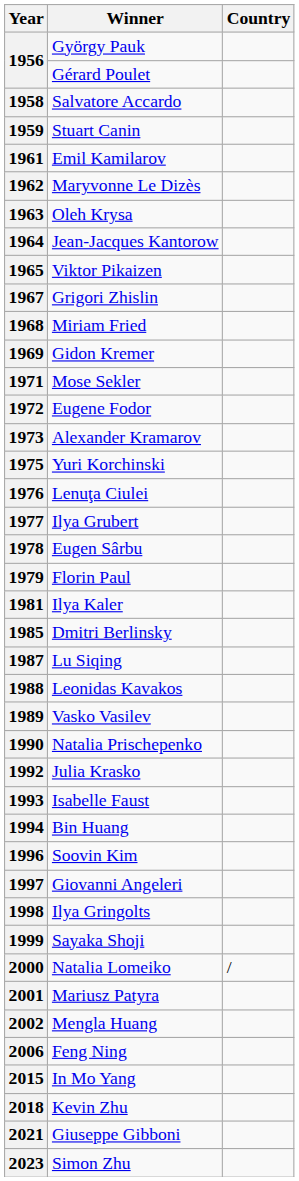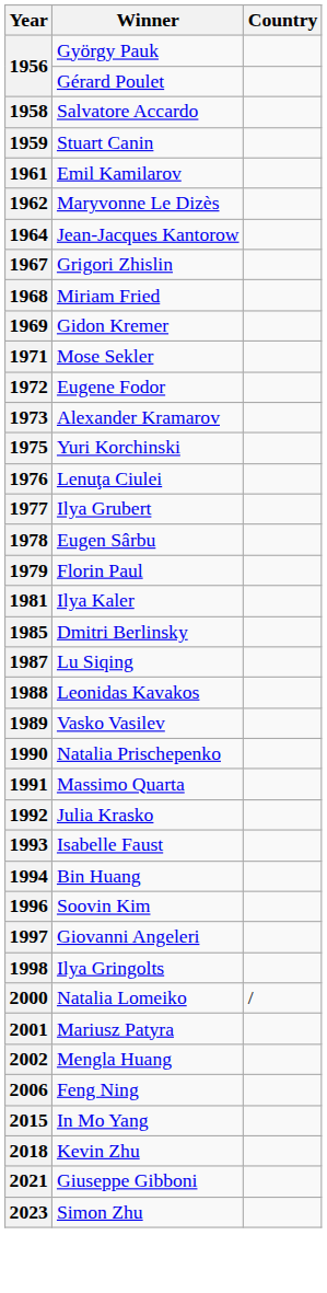 <table class="wikitable">
 <tr>
 <th>Year</th>
 <th>Winner</th>
 <th>Country</th>
 </tr>
 <tr>
 <th rowspan=2>1956</th>
 <td><a href='#'>György Pauk</a></td>
 <td></td>
 </tr>
 <tr>
 <td><a href='#'>Gérard Poulet</a></td>
 <td></td>
 </tr>
 <tr>
 <th>1958</th>
 <td><a href='#'>Salvatore Accardo</a></td>
 <td></td>
 </tr>
 <tr>
 <th>1959</th>
 <td><a href='#'>Stuart Canin</a></td>
 <td></td>
 </tr>
 <tr>
 <th>1961</th>
 <td><a href='#'>Emil Kamilarov</a></td>
 <td></td>
 </tr>
 <tr>
 <th>1962</th>
 <td><a href='#'>Maryvonne Le Dizès</a></td>
 <td></td>
 </tr>
 <tr>
-<th>1963</th>
-<td><a href='#'>Oleh Krysa</a></td>
-<td></td>
-</tr>
-<tr>
 <th>1964</th>
 <td><a href='#'>Jean-Jacques Kantorow</a></td>
-<td></td>
-</tr>
-<tr>
-<th>1965</th>
-<td><a href='#'>Viktor Pikaizen</a></td>
 <td></td>
 </tr>
 <tr>
 <th>1967</th>
 <td><a href='#'>Grigori Zhislin</a></td>
 <td></td>
 </tr>
 <tr>
 <th>1968</th>
 <td><a href='#'>Miriam Fried</a></td>
 <td></td>
 </tr>
 <tr>
 <th>1969</th>
 <td><a href='#'>Gidon Kremer</a></td>
 <td></td>
 </tr>
 <tr>
 <th>1971</th>
 <td><a href='#'>Mose Sekler</a></td>
 <td></td>
 </tr>
 <tr>
 <th>1972</th>
 <td><a href='#'>Eugene Fodor</a></td>
 <td></td>
 </tr>
 <tr>
 <th>1973</th>
 <td><a href='#'>Alexander Kramarov</a></td>
 <td></td>
 </tr>
 <tr>
 <th>1975</th>
 <td><a href='#'>Yuri Korchinski</a></td>
 <td></td>
 </tr>
 <tr>
 <th>1976</th>
 <td><a href='#'>Lenuţa Ciulei</a></td>
 <td></td>
 </tr>
 <tr>
 <th>1977</th>
 <td><a href='#'>Ilya Grubert</a></td>
 <td></td>
 </tr>
 <tr>
 <th>1978</th>
 <td><a href='#'>Eugen Sârbu</a></td>
 <td></td>
 </tr>
 <tr>
 <th>1979</th>
 <td><a href='#'>Florin Paul</a></td>
 <td></td>
 </tr>
 <tr>
 <th>1981</th>
 <td><a href='#'>Ilya Kaler</a></td>
 <td></td>
 </tr>
 <tr>
 <th>1985</th>
 <td><a href='#'>Dmitri Berlinsky</a></td>
 <td></td>
 </tr>
 <tr>
 <th>1987</th>
 <td><a href='#'>Lu Siqing</a></td>
 <td></td>
 </tr>
 <tr>
 <th>1988</th>
 <td><a href='#'>Leonidas Kavakos</a></td>
 <td></td>
 </tr>
 <tr>
 <th>1989</th>
 <td><a href='#'>Vasko Vasilev</a></td>
 <td></td>
 </tr>
 <tr>
 <th>1990</th>
 <td><a href='#'>Natalia Prischepenko</a></td>
 <td></td>
 </tr>
 <tr>
+<th>1991</th>
+<td><a href='#'>Massimo Quarta</a></td>
+<td></td>
+</tr>
+<tr>
 <th>1992</th>
 <td><a href='#'>Julia Krasko</a></td>
 <td></td>
 </tr>
 <tr>
 <th>1993</th>
 <td><a href='#'>Isabelle Faust</a></td>
 <td></td>
 </tr>
 <tr>
 <th>1994</th>
 <td><a href='#'>Bin Huang</a></td>
 <td></td>
 </tr>
 <tr>
 <th>1996</th>
 <td><a href='#'>Soovin Kim</a></td>
 <td></td>
 </tr>
 <tr>
 <th>1997</th>
 <td><a href='#'>Giovanni Angeleri</a></td>
 <td></td>
 </tr>
 <tr>
 <th>1998</th>
 <td><a href='#'>Ilya Gringolts</a></td>
-<td></td>
-</tr>
-<tr>
-<th>1999</th>
-<td><a href='#'>Sayaka Shoji</a></td>
 <td></td>
 </tr>
 <tr>
 <th>2000</th>
 <td><a href='#'>Natalia Lomeiko</a></td>
 <td>/</td>
 </tr>
 <tr>
 <th>2001</th>
 <td><a href='#'>Mariusz Patyra</a></td>
 <td></td>
 </tr>
 <tr>
 <th>2002</th>
 <td><a href='#'>Mengla Huang</a></td>
 <td></td>
 </tr>
 <tr>
 <th>2006</th>
 <td><a href='#'>Feng Ning</a></td>
 <td></td>
 </tr>
 <tr>
 <th>2015</th>
 <td><a href='#'>In Mo Yang</a></td>
 <td></td>
 </tr>
 <tr>
 <th>2018</th>
 <td><a href='#'>Kevin Zhu</a></td>
 <td></td>
 </tr>
 <tr>
 <th>2021</th>
 <td><a href='#'>Giuseppe Gibboni</a></td>
 <td></td>
 </tr>
 <tr>
 <th>2023</th>
 <td><a href='#'>Simon Zhu</a></td>
 <td></td>
 </tr>
 </table>
